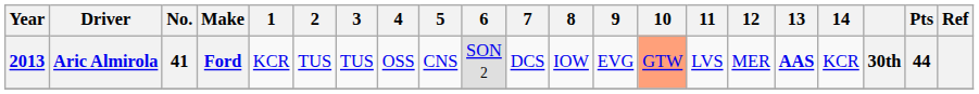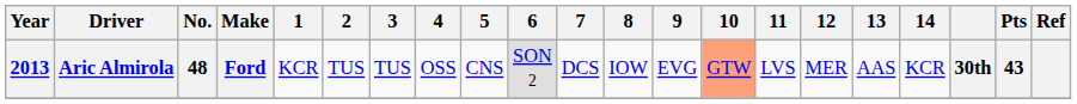 <table class="wikitable" style="text-align:center; font-size:75%">
 <tr>
 <th>Year</th>
 <th>Driver</th>
 <th>No.</th>
 <th>Make</th>
 <th>1</th>
 <th>2</th>
 <th>3</th>
 <th>4</th>
 <th>5</th>
 <th>6</th>
 <th>7</th>
 <th>8</th>
 <th>9</th>
 <th>10</th>
 <th>11</th>
 <th>12</th>
 <th>13</th>
 <th>14</th>
 <th></th>
 <th>Pts</th>
 <th>Ref</th>
 </tr>
 <tr>
 <th><a href='#'>2013</a></th>
 <th><a href='#'>Aric Almirola</a></th>
-<th>41</th>
+<th>48</th>
 <th><a href='#'>Ford</a></th>
 <td><a href='#'>KCR</a></td>
 <td><a href='#'>TUS</a></td>
 <td><a href='#'>TUS</a></td>
 <td><a href='#'>OSS</a></td>
 <td><a href='#'>CNS</a></td>
 <td style="background:#DFDFDF;"><a href='#'>SON</a><br><small>2</small></td>
 <td><a href='#'>DCS</a></td>
 <td><a href='#'>IOW</a></td>
 <td><a href='#'>EVG</a></td>
 <td style="background: lightsalmon;"><a href='#'>GTW</a></td>
 <td><a href='#'>LVS</a></td>
 <td><a href='#'>MER</a></td>
-<td><strong><a href='#'>AAS</a></strong></td>
+<td><a href='#'>AAS</a></td>
 <td><a href='#'>KCR</a></td>
 <th>30th</th>
-<th>44</th>
+<th>43</th>
 <th></th>
 </tr>
 <tr>
 </tr>
 </table>
